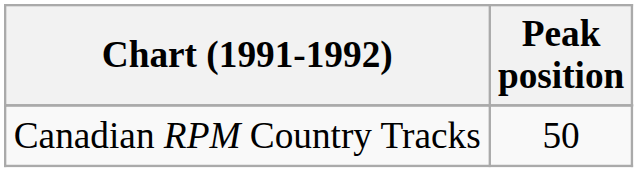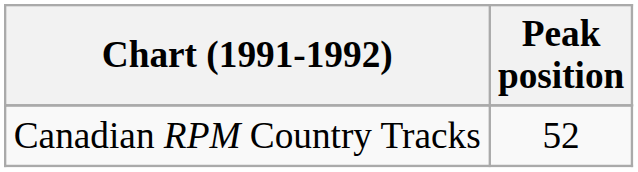 <table class="wikitable sortable">
 <tr>
 <th>Chart (1991-1992)</th>
 <th>Peak<br>position</th>
 </tr>
 <tr>
 </tr>
 <tr>
 <td>Canadian <em>RPM</em> Country Tracks</td>
-<td align="center">50</td>
+<td align="center">52</td>
 </tr>
 </table>
